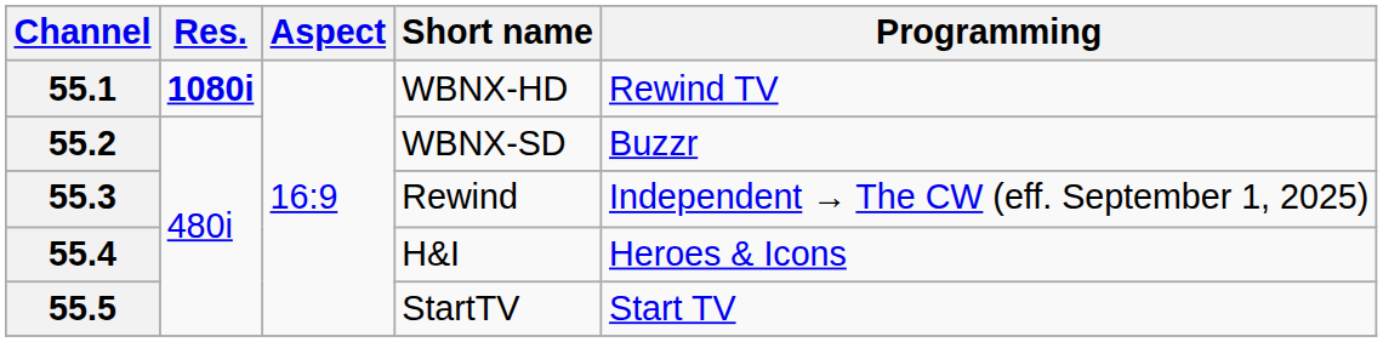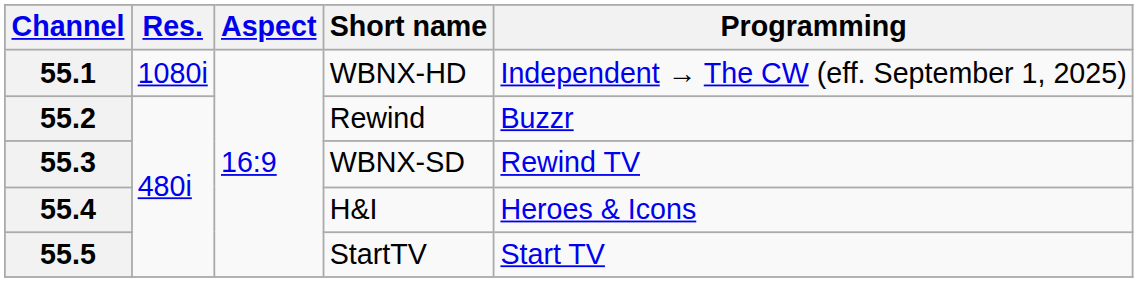 <table class="wikitable">
 <tr>
 <th scope = "col"><a href='#'>Channel</a></th>
 <th scope = "col"><a href='#'>Res.</a></th>
 <th scope = "col"><a href='#'>Aspect</a></th>
 <th scope = "col">Short name</th>
 <th scope = "col">Programming</th>
 </tr>
 <tr>
 <th scope = "row">55.1</th>
-<td><strong><a href='#'>1080i</a></strong></td>
+<td><a href='#'>1080i</a></td>
 <td rowspan="5"><a href='#'>16:9</a></td>
 <td>WBNX-HD</td>
-<td><a href='#'>Rewind TV</a></td>
+<td><a href='#'>Independent</a> → <a href='#'>The CW</a> (eff. September 1, 2025)</td>
 </tr>
 <tr>
 <th scope = "row">55.2</th>
 <td rowspan="4"><a href='#'>480i</a></td>
-<td>WBNX-SD</td>
+<td>Rewind</td>
 <td><a href='#'>Buzzr</a></td>
 </tr>
 <tr>
 <th scope = "row">55.3</th>
-<td>Rewind</td>
-<td><a href='#'>Independent</a> → <a href='#'>The CW</a> (eff. September 1, 2025)</td>
+<td>WBNX-SD</td>
+<td><a href='#'>Rewind TV</a></td>
 </tr>
 <tr>
 <th scope = "row">55.4</th>
 <td>H&I</td>
 <td><a href='#'>Heroes & Icons</a></td>
 </tr>
 <tr>
 <th scope = "row">55.5</th>
 <td>StartTV</td>
 <td><a href='#'>Start TV</a></td>
 </tr>
 </table>
